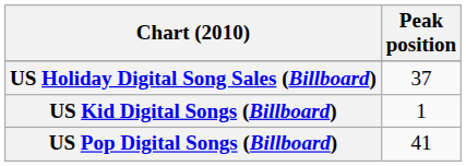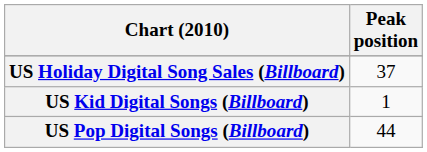 <table class="wikitable sortable plainrowheaders" style="text-align:center">
 <tr>
 <th scope="col">Chart (2010)</th>
 <th scope="col">Peak<br>position</th>
 </tr>
 <tr>
 </tr>
 <tr>
 <th scope="row">US <a href='#'>Holiday Digital Song Sales</a> (<em><a href='#'>Billboard</a></em>)</th>
 <td>37</td>
 </tr>
 <tr>
 <th scope="row">US <a href='#'>Kid Digital Songs</a> (<a href='#'><em>Billboard</em></a>)</th>
 <td>1</td>
 </tr>
 <tr>
 <th scope="row">US <a href='#'>Pop Digital Songs</a> (<a href='#'><em>Billboard</em></a>)</th>
-<td>41</td>
+<td>44</td>
 </tr>
 </table>
